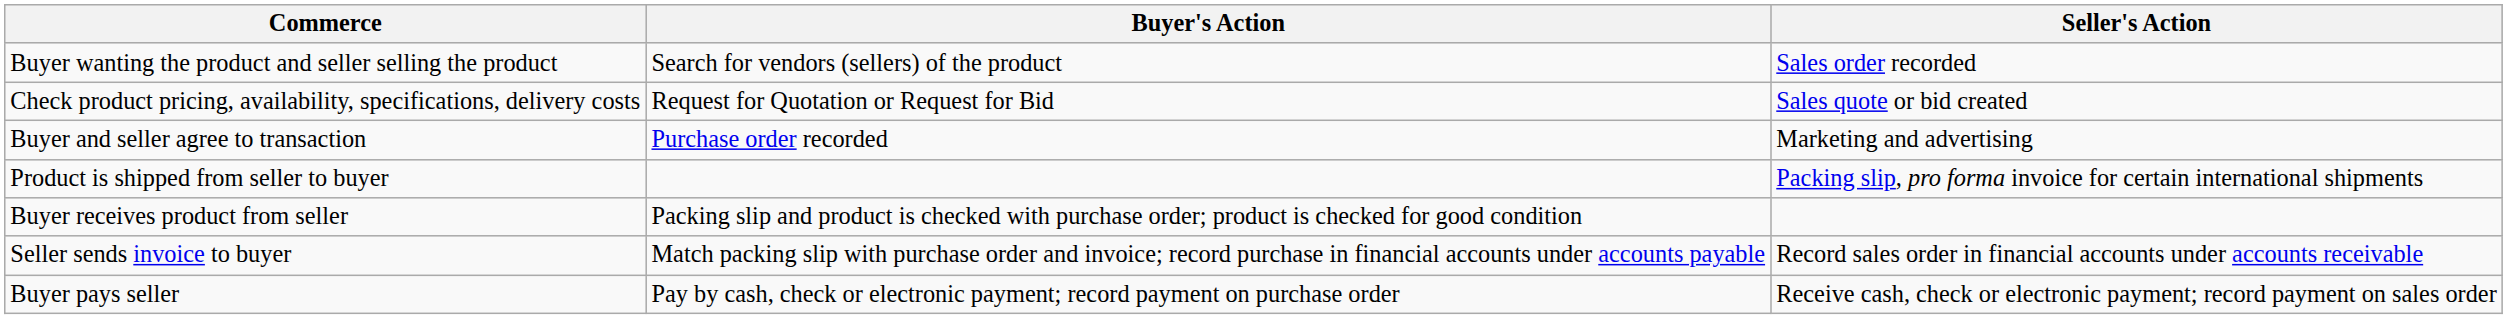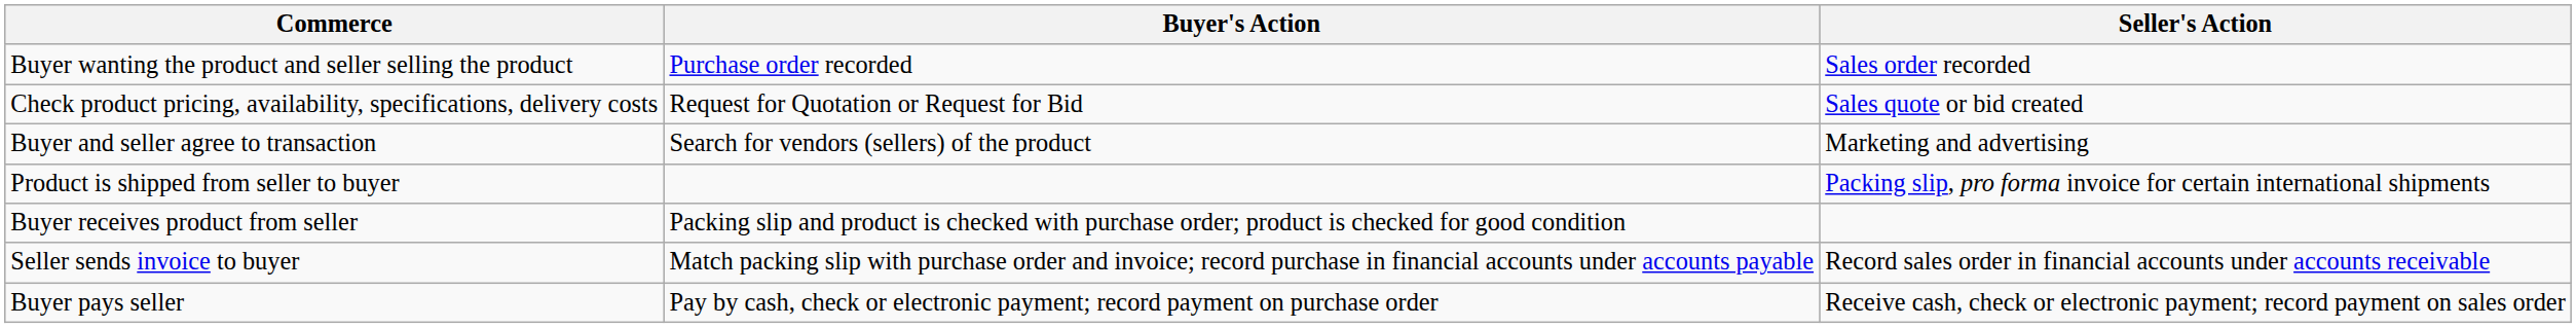 <table class="wikitable">
 <tr>
 <th>Commerce</th>
 <th>Buyer's Action</th>
 <th>Seller's Action</th>
 </tr>
 <tr>
 <td>Buyer wanting the product and seller selling the product</td>
-<td>Search for vendors (sellers) of the product</td>
+<td><a href='#'>Purchase order</a> recorded</td>
 <td><a href='#'>Sales order</a> recorded</td>
 </tr>
 <tr>
 <td>Check product pricing, availability, specifications, delivery costs</td>
 <td>Request for Quotation or Request for Bid</td>
 <td><a href='#'>Sales quote</a> or bid created</td>
 </tr>
 <tr>
 <td>Buyer and seller agree to transaction</td>
-<td><a href='#'>Purchase order</a> recorded</td>
+<td>Search for vendors (sellers) of the product</td>
 <td>Marketing and advertising</td>
 </tr>
 <tr>
 <td>Product is shipped from seller to buyer</td>
 <td></td>
 <td><a href='#'>Packing slip</a>, <em>pro forma</em> invoice for certain international shipments</td>
 </tr>
 <tr>
 <td>Buyer receives product from seller</td>
 <td>Packing slip and product is checked with purchase order; product is checked for good condition</td>
 <td></td>
 </tr>
 <tr>
 <td>Seller sends <a href='#'>invoice</a> to buyer</td>
 <td>Match packing slip with purchase order and invoice; record purchase in financial accounts under <a href='#'>accounts payable</a></td>
 <td>Record sales order in financial accounts under <a href='#'>accounts receivable</a></td>
 </tr>
 <tr>
 <td>Buyer pays seller</td>
 <td>Pay by cash, check or electronic payment; record payment on purchase order</td>
 <td>Receive cash, check or electronic payment; record payment on sales order</td>
 </tr>
 </table>
